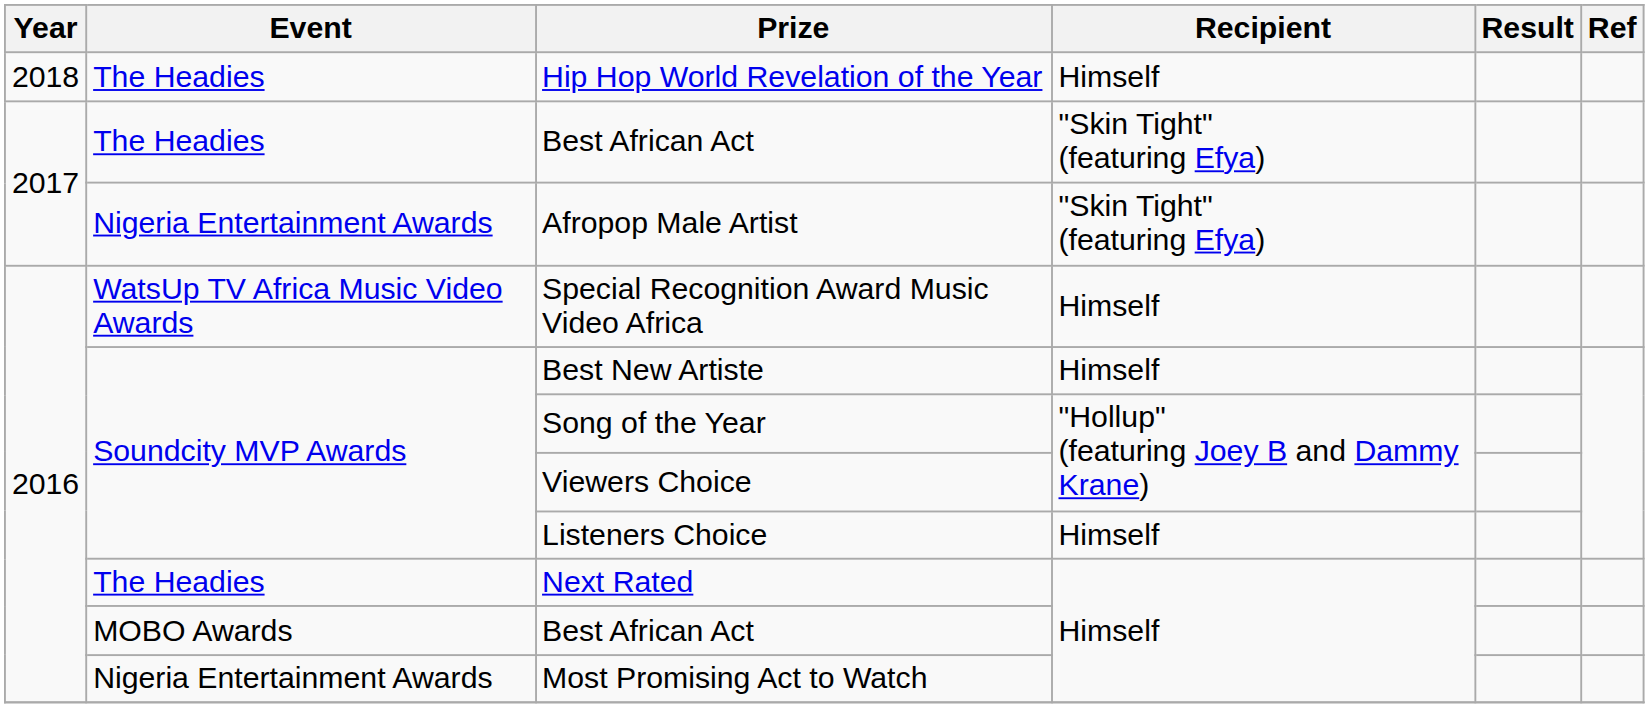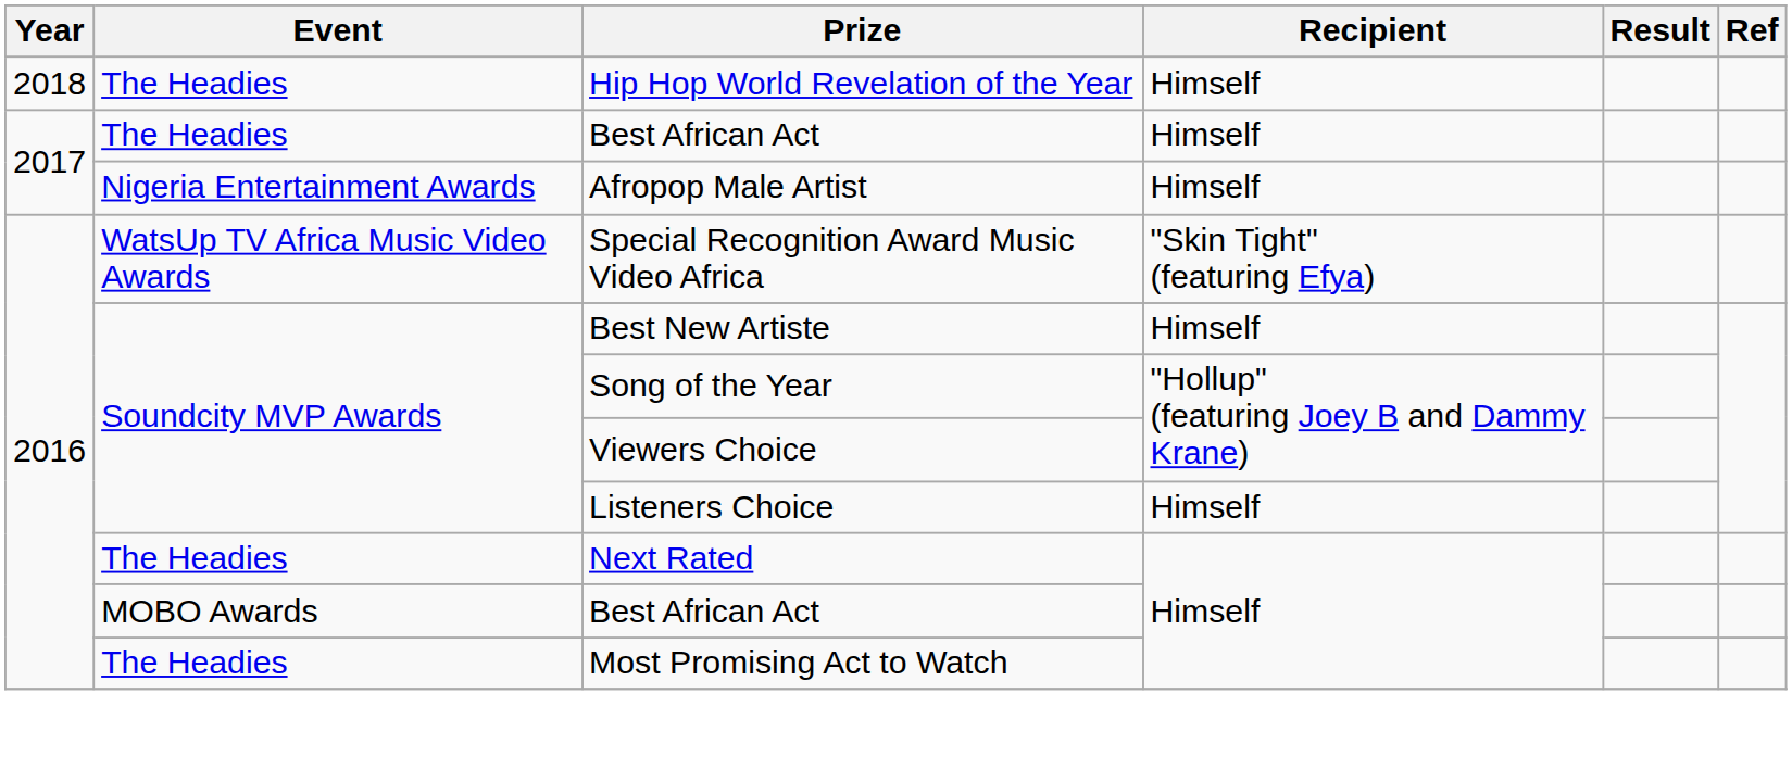 <table class="wikitable">
 <tr>
 <th>Year</th>
 <th>Event</th>
 <th>Prize</th>
 <th>Recipient</th>
 <th>Result</th>
 <th>Ref</th>
 </tr>
 <tr>
 <td>2018</td>
 <td><a href='#'>The Headies</a></td>
 <td><a href='#'>Hip Hop World Revelation of the Year</a></td>
 <td>Himself</td>
 <td></td>
 <td></td>
 </tr>
 <tr>
 <td rowspan="2">2017</td>
 <td><a href='#'>The Headies</a></td>
 <td>Best African Act</td>
-<td>"Skin Tight" <br><span>(featuring <a href='#'>Efya</a>)</span></td>
+<td>Himself</td>
 <td></td>
 <td></td>
 </tr>
 <tr>
 <td><a href='#'>Nigeria Entertainment Awards</a></td>
 <td>Afropop Male Artist</td>
-<td>"Skin Tight" <br><span>(featuring <a href='#'>Efya</a>)</span></td>
+<td>Himself</td>
 <td></td>
 <td></td>
 </tr>
 <tr>
 <td rowspan="8">2016</td>
 <td><a href='#'>WatsUp TV Africa Music Video Awards</a></td>
 <td>Special Recognition Award Music Video Africa</td>
-<td>Himself</td>
+<td>"Skin Tight" <br><span>(featuring <a href='#'>Efya</a>)</span></td>
 <td></td>
 <td></td>
 </tr>
 <tr>
 <td rowspan="4"><a href='#'>Soundcity MVP Awards</a></td>
 <td>Best New Artiste</td>
 <td>Himself</td>
 <td></td>
 <td rowspan="4"></td>
 </tr>
 <tr>
 <td>Song of the Year</td>
 <td rowspan="2">"Hollup" <br><span>(featuring <a href='#'>Joey B</a> and <a href='#'>Dammy Krane</a>)</span></td>
 <td></td>
 </tr>
 <tr>
 <td>Viewers Choice</td>
 <td></td>
 </tr>
 <tr>
 <td>Listeners Choice</td>
 <td>Himself</td>
 <td></td>
 </tr>
 <tr>
 <td><a href='#'>The Headies</a></td>
 <td><a href='#'>Next Rated</a></td>
 <td rowspan="3">Himself</td>
 <td></td>
 <td></td>
 </tr>
 <tr>
 <td>MOBO Awards</td>
 <td>Best African Act</td>
 <td></td>
 <td></td>
 </tr>
 <tr>
-<td>Nigeria Entertainment Awards</td>
+<td><a href='#'>The Headies</a></td>
 <td>Most Promising Act to Watch</td>
 <td></td>
 <td></td>
 </tr>
 <tr>
 </tr>
 </table>
